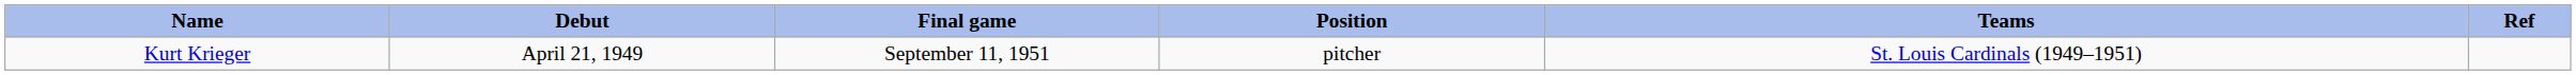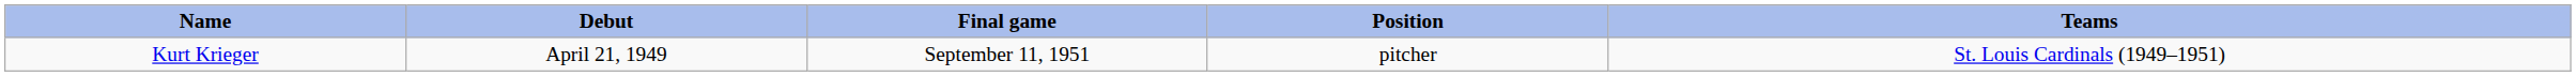 <table class="wikitable" style="width: 100%">
 <tr>
 <th style="background:#a8bdec; width:15%;">Name</th>
 <th style="width:15%; background:#a8bdec;">Debut</th>
 <th style="width:15%; background:#a8bdec;">Final game</th>
 <th style="width:15%; background:#a8bdec;">Position</th>
 <th style="width:36%; background:#a8bdec;">Teams</th>
-<th style="width:4%; background:#a8bdec;">Ref</th>
 </tr>
 <tr align=center>
 <td><a href='#'>Kurt Krieger</a></td>
 <td>April 21, 1949</td>
 <td>September 11, 1951</td>
 <td>pitcher</td>
 <td><a href='#'>St. Louis Cardinals</a> (1949–1951)</td>
-<td></td>
 </tr>
 </table>
